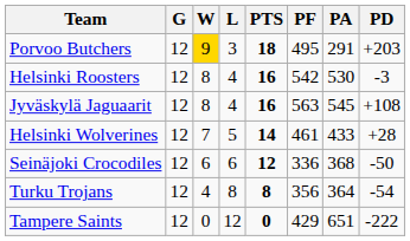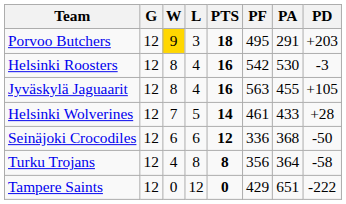 <table class="wikitable" border="1">
 <tr style="background:#efefef;">
 <th>Team</th>
 <th>G</th>
 <th>W</th>
 <th>L</th>
 <th>PTS</th>
 <th>PF</th>
 <th>PA</th>
 <th>PD</th>
 </tr>
 <tr style="text-align:center;">
 <td align="left"><a href='#'>Porvoo Butchers</a></td>
 <td>12</td>
 <td style="background: gold;">9</td>
 <td>3</td>
 <td><strong>18</strong></td>
 <td>495</td>
 <td>291</td>
 <td>+203</td>
 </tr>
 <tr style="text-align:center;">
 <td align="left"><a href='#'>Helsinki Roosters</a></td>
 <td>12</td>
 <td>8</td>
 <td>4</td>
 <td><strong>16</strong></td>
 <td>542</td>
 <td>530</td>
 <td>-3</td>
 </tr>
 <tr style="text-align:center;">
 <td align="left"><a href='#'>Jyväskylä Jaguaarit</a></td>
 <td>12</td>
 <td>8</td>
 <td>4</td>
 <td><strong>16</strong></td>
 <td>563</td>
-<td>545</td>
-<td>+108</td>
+<td>455</td>
+<td>+105</td>
 </tr>
 <tr style="text-align:center;">
 <td align="left"><a href='#'>Helsinki Wolverines</a></td>
 <td>12</td>
 <td>7</td>
 <td>5</td>
 <td><strong>14</strong></td>
 <td>461</td>
 <td>433</td>
 <td>+28</td>
 </tr>
 <tr style="text-align:center;">
 <td align="left"><a href='#'>Seinäjoki Crocodiles</a></td>
 <td>12</td>
 <td>6</td>
 <td>6</td>
 <td><strong>12</strong></td>
 <td>336</td>
 <td>368</td>
 <td>-50</td>
 </tr>
 <tr style="text-align:center;">
 <td align="left"><a href='#'>Turku Trojans</a></td>
 <td>12</td>
 <td>4</td>
 <td>8</td>
 <td><strong>8</strong></td>
 <td>356</td>
 <td>364</td>
-<td>-54</td>
+<td>-58</td>
 </tr>
 <tr style="text-align:center;">
 <td align="left"><a href='#'>Tampere Saints</a></td>
 <td>12</td>
 <td>0</td>
 <td>12</td>
 <td><strong>0</strong></td>
 <td>429</td>
 <td>651</td>
 <td>-222</td>
 </tr>
 </table>
